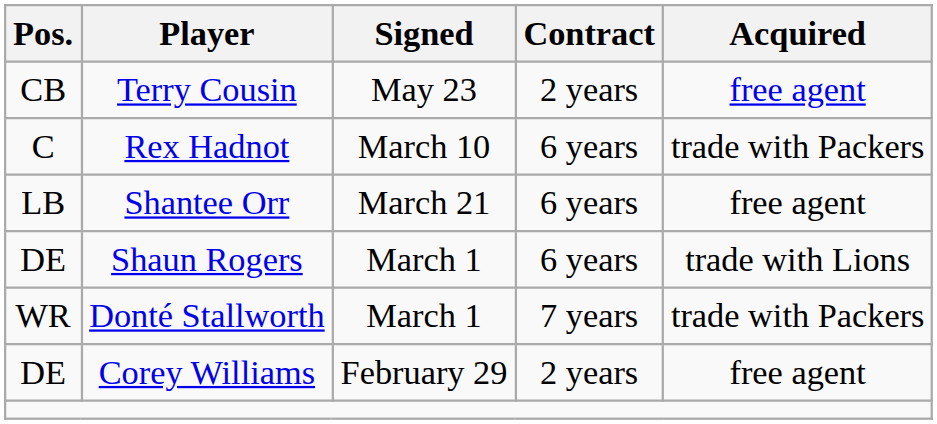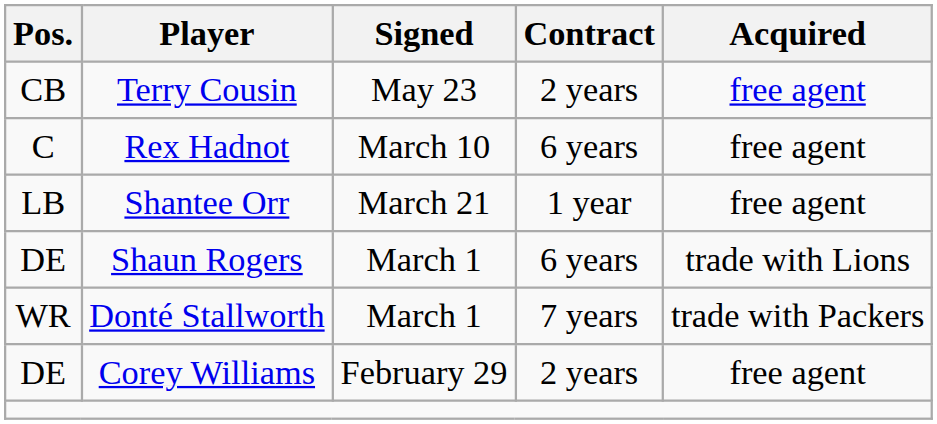 <table class="wikitable" style="font-size: 95%; text-align: center;">
 <tr>
 <th>Pos.</th>
 <th>Player</th>
 <th>Signed</th>
 <th>Contract</th>
 <th>Acquired</th>
 </tr>
 <tr>
 <td>CB</td>
 <td><a href='#'>Terry Cousin</a></td>
 <td>May 23</td>
 <td>2 years</td>
 <td><a href='#'>free agent</a></td>
 </tr>
 <tr>
 <td>C</td>
 <td><a href='#'>Rex Hadnot</a></td>
 <td>March 10</td>
 <td>6 years</td>
-<td>trade with Packers</td>
+<td>free agent</td>
 </tr>
 <tr>
 <td>LB</td>
 <td><a href='#'>Shantee Orr</a></td>
 <td>March 21</td>
-<td>6 years</td>
+<td>1 year</td>
 <td>free agent</td>
 </tr>
 <tr>
 <td>DE</td>
 <td><a href='#'>Shaun Rogers</a></td>
 <td>March 1</td>
 <td>6 years</td>
 <td>trade with Lions</td>
 </tr>
 <tr>
 <td>WR</td>
 <td><a href='#'>Donté Stallworth</a></td>
 <td>March 1</td>
 <td>7 years</td>
 <td>trade with Packers</td>
 </tr>
 <tr>
 <td>DE</td>
 <td><a href='#'>Corey Williams</a></td>
 <td>February 29</td>
 <td>2 years</td>
 <td>free agent</td>
 </tr>
 <tr>
 <td colspan="6"></td>
 </tr>
 </table>
